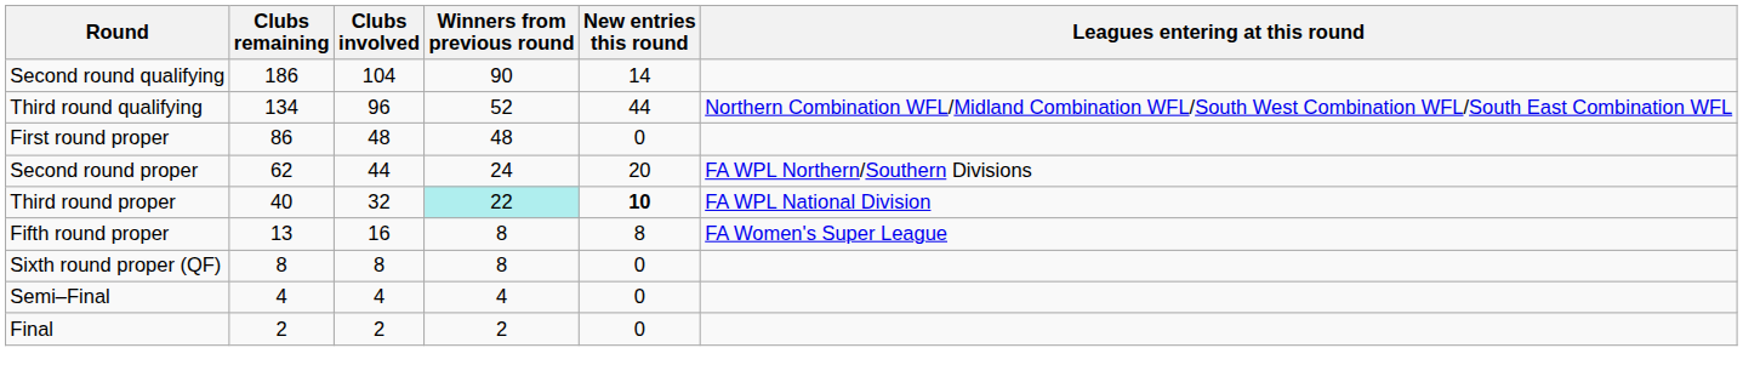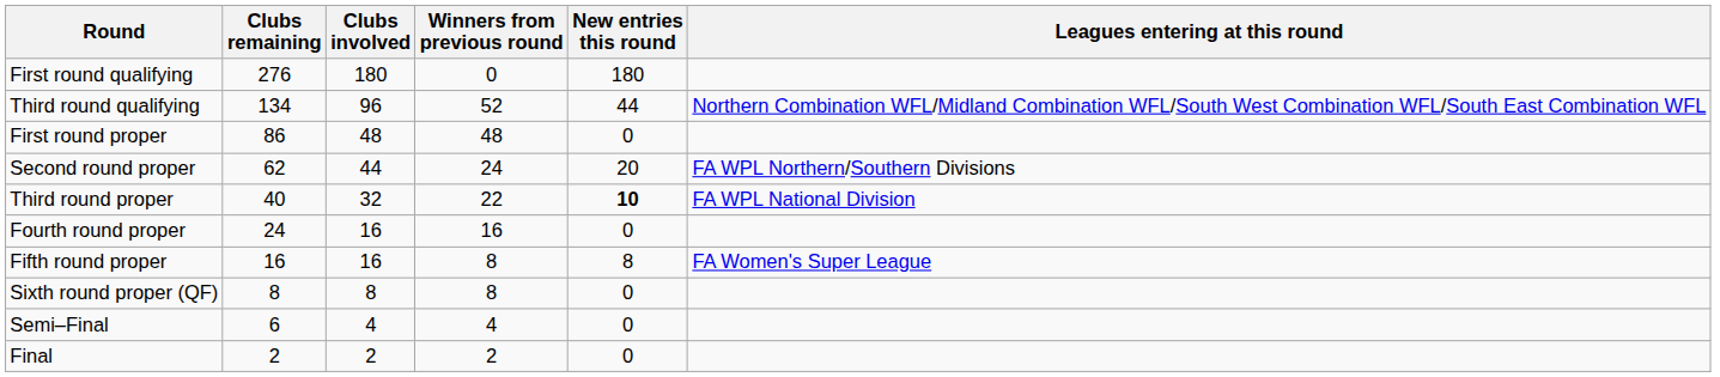 <table class="wikitable">
 <tr>
 <th>Round</th>
 <th>Clubs<br>remaining</th>
 <th>Clubs<br>involved</th>
 <th>Winners from<br>previous round</th>
 <th>New entries<br>this round</th>
 <th>Leagues entering at this round</th>
 </tr>
 <tr>
-<td>Second round qualifying</td>
-<td style="text-align:center;">186</td>
-<td style="text-align:center;">104</td>
-<td style="text-align:center;">90</td>
-<td style="text-align:center;">14</td>
+<td>First round qualifying</td>
+<td style="text-align:center;">276</td>
+<td style="text-align:center;">180</td>
+<td style="text-align:center;">0</td>
+<td style="text-align:center;">180</td>
 <td></td>
 </tr>
 <tr>
 <td>Third round qualifying</td>
 <td style="text-align:center;">134</td>
 <td style="text-align:center;">96</td>
 <td style="text-align:center;">52</td>
 <td style="text-align:center;">44</td>
 <td><a href='#'>Northern Combination WFL</a>/<a href='#'>Midland Combination WFL</a>/<a href='#'>South West Combination WFL</a>/<a href='#'>South East Combination WFL</a></td>
 </tr>
 <tr>
 <td>First round proper</td>
 <td style="text-align:center;">86</td>
 <td style="text-align:center;">48</td>
 <td style="text-align:center;">48</td>
 <td style="text-align:center;">0</td>
 <td></td>
 </tr>
 <tr>
 <td>Second round proper</td>
 <td style="text-align:center;">62</td>
 <td style="text-align:center;">44</td>
 <td style="text-align:center;">24</td>
 <td style="text-align:center;">20</td>
 <td><a href='#'>FA WPL Northern</a>/<a href='#'>Southern</a> Divisions</td>
 </tr>
 <tr>
 <td>Third round proper</td>
 <td style="text-align:center;">40</td>
 <td style="text-align:center;">32</td>
-<td style="background: paleturquoise; text-align:center;">22</td>
+<td style="text-align:center;">22</td>
 <td style="text-align:center;"><strong>10</strong></td>
 <td><a href='#'>FA WPL National Division</a></td>
 </tr>
 <tr>
+<td>Fourth round proper</td>
+<td style="text-align:center;">24</td>
+<td style="text-align:center;">16</td>
+<td style="text-align:center;">16</td>
+<td style="text-align:center;">0</td>
+<td></td>
+</tr>
+<tr>
 <td>Fifth round proper</td>
-<td style="text-align:center;">13</td>
+<td style="text-align:center;">16</td>
 <td style="text-align:center;">16</td>
 <td style="text-align:center;">8</td>
 <td style="text-align:center;">8</td>
 <td><a href='#'>FA Women's Super League</a></td>
 </tr>
 <tr>
 <td>Sixth round proper (QF)</td>
 <td style="text-align:center;">8</td>
 <td style="text-align:center;">8</td>
 <td style="text-align:center;">8</td>
 <td style="text-align:center;">0</td>
 <td></td>
 </tr>
 <tr>
 <td>Semi–Final</td>
-<td style="text-align:center;">4</td>
+<td style="text-align:center;">6</td>
 <td style="text-align:center;">4</td>
 <td style="text-align:center;">4</td>
 <td style="text-align:center;">0</td>
 <td></td>
 </tr>
 <tr>
 <td>Final</td>
 <td style="text-align:center;">2</td>
 <td style="text-align:center;">2</td>
 <td style="text-align:center;">2</td>
 <td style="text-align:center;">0</td>
 <td></td>
 </tr>
 </table>
